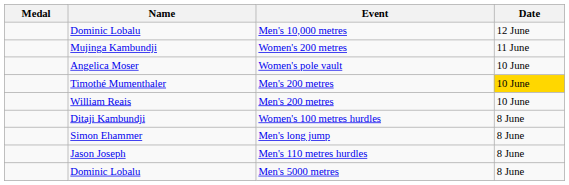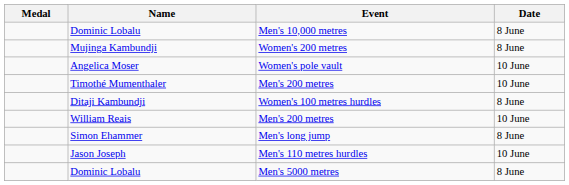 <table class="wikitable" style="font-size:90%" width=60%>
 <tr>
 <th>Medal</th>
 <th>Name</th>
 <th>Event</th>
 <th>Date</th>
 </tr>
 <tr>
 <td></td>
 <td><a href='#'>Dominic Lobalu</a></td>
 <td><a href='#'>Men's 10,000 metres</a></td>
-<td>12 June</td>
+<td>8 June</td>
 </tr>
 <tr>
 <td></td>
 <td><a href='#'>Mujinga Kambundji</a></td>
 <td><a href='#'>Women's 200 metres</a></td>
-<td>11 June</td>
+<td>8 June</td>
 </tr>
 <tr>
 <td></td>
 <td><a href='#'>Angelica Moser</a></td>
 <td><a href='#'>Women's pole vault</a></td>
 <td>10 June</td>
 </tr>
 <tr>
 <td></td>
 <td><a href='#'>Timothé Mumenthaler</a></td>
 <td><a href='#'>Men's 200 metres</a></td>
-<td style="background: gold;">10 June</td>
-</tr>
-<tr>
-<td></td>
-<td><a href='#'>William Reais</a></td>
-<td><a href='#'>Men's 200 metres</a></td>
 <td>10 June</td>
 </tr>
 <tr>
 <td></td>
 <td><a href='#'>Ditaji Kambundji</a></td>
 <td><a href='#'>Women's 100 metres hurdles</a></td>
 <td>8 June</td>
+</tr>
+<tr>
+<td></td>
+<td><a href='#'>William Reais</a></td>
+<td><a href='#'>Men's 200 metres</a></td>
+<td>10 June</td>
 </tr>
 <tr>
 <td></td>
 <td><a href='#'>Simon Ehammer</a></td>
 <td><a href='#'>Men's long jump</a></td>
 <td>8 June</td>
 </tr>
 <tr>
 <td></td>
 <td><a href='#'>Jason Joseph</a></td>
 <td><a href='#'>Men's 110 metres hurdles</a></td>
-<td>8 June</td>
+<td>10 June</td>
 </tr>
 <tr>
 <td></td>
 <td><a href='#'>Dominic Lobalu</a></td>
 <td><a href='#'>Men's 5000 metres</a></td>
 <td>8 June</td>
 </tr>
 </table>
